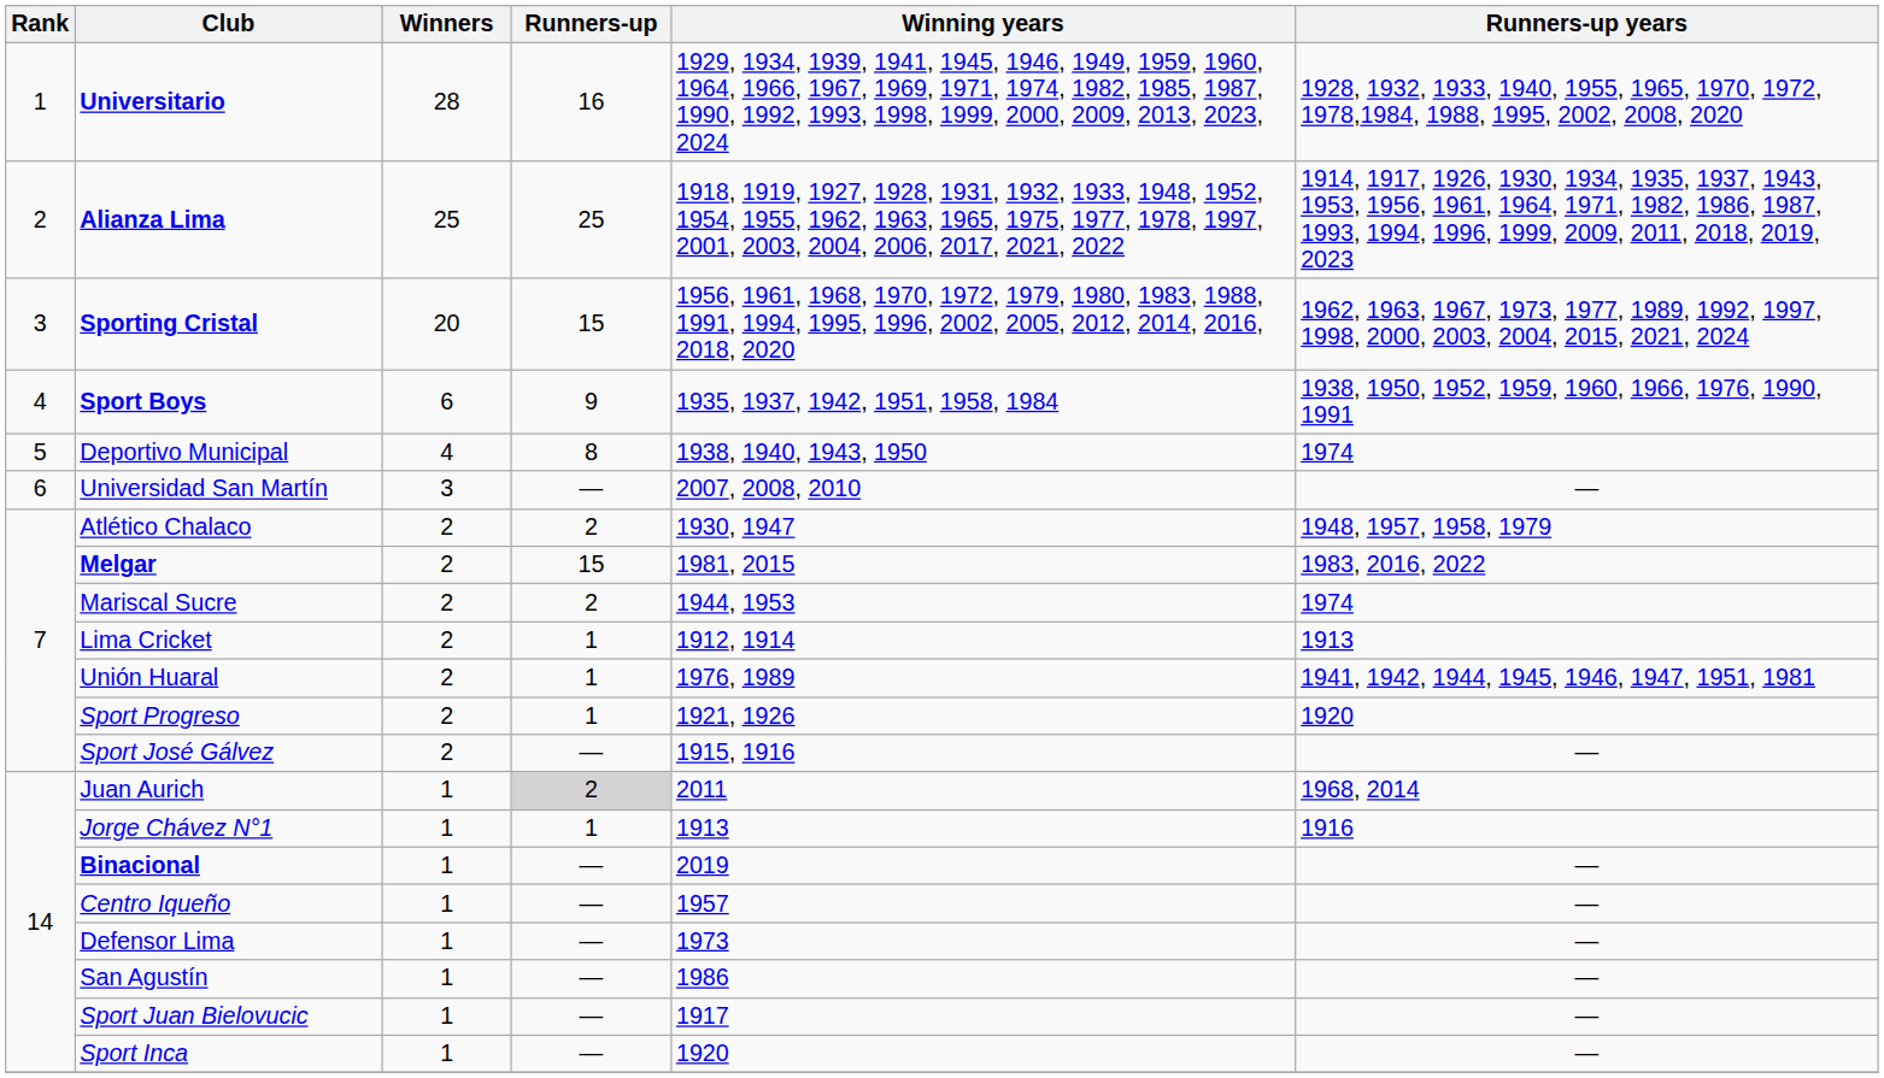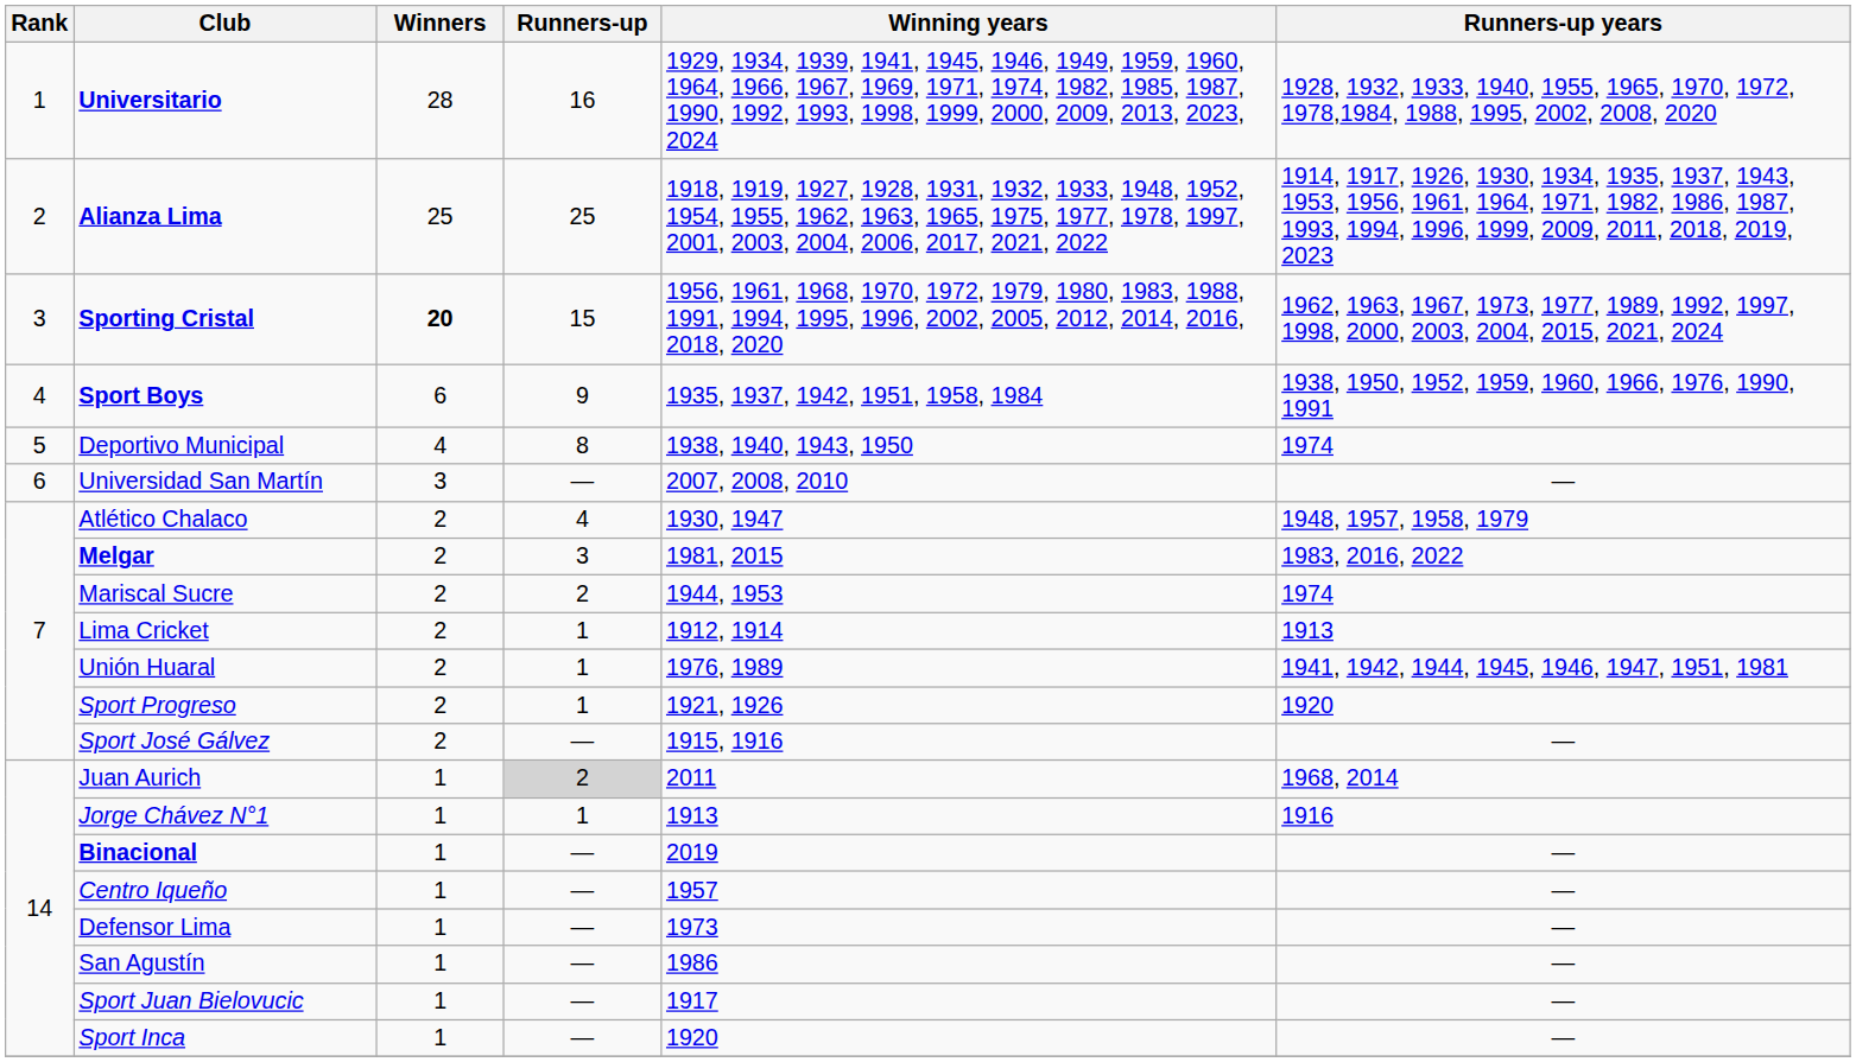 <table class="wikitable sortable" width=100%>
 <tr>
 <th>Rank</th>
 <th scope=col width=200>Club</th>
 <th scope=col width=80>Winners</th>
 <th scope=col width=100>Runners-up</th>
 <th scope=col class="unsortable">Winning years</th>
 <th scope=col class="unsortable">Runners-up years</th>
 </tr>
 <tr>
 <td align="center">1</td>
 <td><strong><a href='#'>Universitario</a></strong></td>
 <td align=center>28</td>
 <td align="center">16</td>
 <td><a href='#'>1929</a>, <a href='#'>1934</a>, <a href='#'>1939</a>, <a href='#'>1941</a>, <a href='#'>1945</a>, <a href='#'>1946</a>, <a href='#'>1949</a>, <a href='#'>1959</a>, <a href='#'>1960</a>, <a href='#'>1964</a>, <a href='#'>1966</a>, <a href='#'>1967</a>, <a href='#'>1969</a>, <a href='#'>1971</a>, <a href='#'>1974</a>, <a href='#'>1982</a>, <a href='#'>1985</a>, <a href='#'>1987</a>, <a href='#'>1990</a>, <a href='#'>1992</a>, <a href='#'>1993</a>, <a href='#'>1998</a>, <a href='#'>1999</a>, <a href='#'>2000</a>, <a href='#'>2009</a>, <a href='#'>2013</a>, <a href='#'>2023</a>, <a href='#'>2024</a></td>
 <td><a href='#'>1928</a>, <a href='#'>1932</a>, <a href='#'>1933</a>,  <a href='#'>1940</a>, <a href='#'>1955</a>, <a href='#'>1965</a>, <a href='#'>1970</a>, <a href='#'>1972</a>, <a href='#'>1978</a>,<a href='#'>1984</a>, <a href='#'>1988</a>, <a href='#'>1995</a>, <a href='#'>2002</a>, <a href='#'>2008</a>, <a href='#'>2020</a></td>
 </tr>
 <tr>
 <td align="center">2</td>
 <td><strong><a href='#'>Alianza Lima</a></strong></td>
 <td align=center>25</td>
 <td align="center">25</td>
 <td><a href='#'>1918</a>, <a href='#'>1919</a>, <a href='#'>1927</a>, <a href='#'>1928</a>, <a href='#'>1931</a>, <a href='#'>1932</a>, <a href='#'>1933</a>, <a href='#'>1948</a>, <a href='#'>1952</a>, <a href='#'>1954</a>, <a href='#'>1955</a>, <a href='#'>1962</a>, <a href='#'>1963</a>, <a href='#'>1965</a>, <a href='#'>1975</a>, <a href='#'>1977</a>, <a href='#'>1978</a>, <a href='#'>1997</a>, <a href='#'>2001</a>, <a href='#'>2003</a>, <a href='#'>2004</a>, <a href='#'>2006</a>, <a href='#'>2017</a>, <a href='#'>2021</a>, <a href='#'>2022</a></td>
 <td><a href='#'>1914</a>, <a href='#'>1917</a>, <a href='#'>1926</a>, <a href='#'>1930</a>, <a href='#'>1934</a>, <a href='#'>1935</a>, <a href='#'>1937</a>, <a href='#'>1943</a>, <a href='#'>1953</a>, <a href='#'>1956</a>, <a href='#'>1961</a>, <a href='#'>1964</a>, <a href='#'>1971</a>, <a href='#'>1982</a>, <a href='#'>1986</a>, <a href='#'>1987</a>, <a href='#'>1993</a>, <a href='#'>1994</a>, <a href='#'>1996</a>, <a href='#'>1999</a>, <a href='#'>2009</a>, <a href='#'>2011</a>, <a href='#'>2018</a>, <a href='#'>2019</a>, <a href='#'>2023</a></td>
 </tr>
 <tr>
 <td align="center">3</td>
 <td><strong><a href='#'>Sporting Cristal</a></strong></td>
-<td align=center>20</td>
+<td align=center><strong>20</strong></td>
 <td align=center>15</td>
 <td><a href='#'>1956</a>, <a href='#'>1961</a>, <a href='#'>1968</a>, <a href='#'>1970</a>, <a href='#'>1972</a>, <a href='#'>1979</a>, <a href='#'>1980</a>, <a href='#'>1983</a>, <a href='#'>1988</a>, <a href='#'>1991</a>, <a href='#'>1994</a>, <a href='#'>1995</a>, <a href='#'>1996</a>, <a href='#'>2002</a>, <a href='#'>2005</a>, <a href='#'>2012</a>, <a href='#'>2014</a>, <a href='#'>2016</a>, <a href='#'>2018</a>, <a href='#'>2020</a></td>
 <td><a href='#'>1962</a>, <a href='#'>1963</a>, <a href='#'>1967</a>, <a href='#'>1973</a>, <a href='#'>1977</a>, <a href='#'>1989</a>, <a href='#'>1992</a>, <a href='#'>1997</a>, <a href='#'>1998</a>, <a href='#'>2000</a>, <a href='#'>2003</a>, <a href='#'>2004</a>, <a href='#'>2015</a>, <a href='#'>2021</a>, <a href='#'>2024</a></td>
 </tr>
 <tr>
 <td align="center">4</td>
 <td><strong><a href='#'>Sport Boys</a></strong></td>
 <td align=center>6</td>
 <td align=center>9</td>
 <td><a href='#'>1935</a>, <a href='#'>1937</a>, <a href='#'>1942</a>, <a href='#'>1951</a>, <a href='#'>1958</a>, <a href='#'>1984</a></td>
 <td><a href='#'>1938</a>, <a href='#'>1950</a>, <a href='#'>1952</a>, <a href='#'>1959</a>, <a href='#'>1960</a>, <a href='#'>1966</a>, <a href='#'>1976</a>, <a href='#'>1990</a>, <a href='#'>1991</a></td>
 </tr>
 <tr>
 <td align="center">5</td>
 <td><a href='#'>Deportivo Municipal</a></td>
 <td align=center>4</td>
 <td align=center>8</td>
 <td><a href='#'>1938</a>, <a href='#'>1940</a>, <a href='#'>1943</a>, <a href='#'>1950</a></td>
 <td><a href='#'>1974</a></td>
 </tr>
 <tr>
 <td align="center">6</td>
 <td><a href='#'>Universidad San Martín</a></td>
 <td align=center>3</td>
 <td align=center>—</td>
 <td><a href='#'>2007</a>, <a href='#'>2008</a>, <a href='#'>2010</a></td>
 <td align=center>—</td>
 </tr>
 <tr>
 <td align="center" rowspan="7">7</td>
 <td><a href='#'>Atlético Chalaco</a></td>
 <td align=center>2</td>
-<td align=center>2</td>
+<td align=center>4</td>
 <td><a href='#'>1930</a>, <a href='#'>1947</a></td>
 <td><a href='#'>1948</a>, <a href='#'>1957</a>, <a href='#'>1958</a>, <a href='#'>1979</a></td>
 </tr>
 <tr>
 <td><strong><a href='#'>Melgar</a></strong></td>
 <td align=center>2</td>
-<td align=center>15</td>
+<td align=center>3</td>
 <td><a href='#'>1981</a>, <a href='#'>2015</a></td>
 <td><a href='#'>1983</a>, <a href='#'>2016</a>, <a href='#'>2022</a></td>
 </tr>
 <tr>
 <td><a href='#'>Mariscal Sucre</a></td>
 <td align=center>2</td>
 <td align=center>2</td>
 <td><a href='#'>1944</a>, <a href='#'>1953</a></td>
 <td><a href='#'>1974</a></td>
 </tr>
 <tr>
 <td><a href='#'>Lima Cricket</a></td>
 <td align=center>2</td>
 <td align=center>1</td>
 <td><a href='#'>1912</a>, <a href='#'>1914</a></td>
 <td><a href='#'>1913</a></td>
 </tr>
 <tr>
 <td><a href='#'>Unión Huaral</a></td>
 <td align=center>2</td>
 <td align=center>1</td>
 <td><a href='#'>1976</a>, <a href='#'>1989</a></td>
 <td><a href='#'>1941</a>, <a href='#'>1942</a>, <a href='#'>1944</a>, <a href='#'>1945</a>, <a href='#'>1946</a>, <a href='#'>1947</a>, <a href='#'>1951</a>, <a href='#'>1981</a></td>
 </tr>
 <tr>
 <td><em><a href='#'>Sport Progreso</a></em></td>
 <td align=center>2</td>
 <td align=center>1</td>
 <td><a href='#'>1921</a>, <a href='#'>1926</a></td>
 <td><a href='#'>1920</a></td>
 </tr>
 <tr>
 <td><em><a href='#'>Sport José Gálvez</a></em></td>
 <td align=center>2</td>
 <td align=center>—</td>
 <td><a href='#'>1915</a>, <a href='#'>1916</a></td>
 <td align=center>—</td>
 </tr>
 <tr>
 <td align="center" rowspan="8">14</td>
 <td><a href='#'>Juan Aurich</a></td>
 <td align=center>1</td>
 <td align=center style="background: lightgrey;">2</td>
 <td><a href='#'>2011</a></td>
 <td><a href='#'>1968</a>, <a href='#'>2014</a></td>
 </tr>
 <tr>
 <td><em><a href='#'>Jorge Chávez N°1</a></em></td>
 <td align=center>1</td>
 <td align=center>1</td>
 <td><a href='#'>1913</a></td>
 <td><a href='#'>1916</a></td>
 </tr>
 <tr>
 <td><strong><a href='#'>Binacional</a></strong></td>
 <td align=center>1</td>
 <td align=center>—</td>
 <td><a href='#'>2019</a></td>
 <td align=center>—</td>
 </tr>
 <tr>
 <td><em><a href='#'>Centro Iqueño</a></em></td>
 <td align=center>1</td>
 <td align=center>—</td>
 <td><a href='#'>1957</a></td>
 <td align=center>—</td>
 </tr>
 <tr>
 <td><a href='#'>Defensor Lima</a></td>
 <td align=center>1</td>
 <td align=center>—</td>
 <td><a href='#'>1973</a></td>
 <td align=center>—</td>
 </tr>
 <tr>
 <td><a href='#'>San Agustín</a></td>
 <td align=center>1</td>
 <td align=center>—</td>
 <td><a href='#'>1986</a></td>
 <td align=center>—</td>
 </tr>
 <tr>
 <td><em><a href='#'>Sport Juan Bielovucic</a></em></td>
 <td align=center>1</td>
 <td align=center>—</td>
 <td><a href='#'>1917</a></td>
 <td align=center>—</td>
 </tr>
 <tr>
 <td><em><a href='#'>Sport Inca</a></em></td>
 <td align=center>1</td>
 <td align=center>—</td>
 <td><a href='#'>1920</a></td>
 <td align=center>—</td>
 </tr>
 <tr>
 </tr>
 </table>
